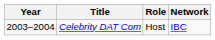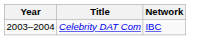 <table class="wikitable">
 <tr>
 <th>Year</th>
 <th>Title</th>
-<th>Role</th>
 <th>Network</th>
 </tr>
 <tr>
 <td>2003–2004</td>
 <td><em><a href='#'>Celebrity DAT Com</a></em></td>
-<td>Host</td>
 <td><a href='#'>IBC</a></td>
 </tr>
 </table>
